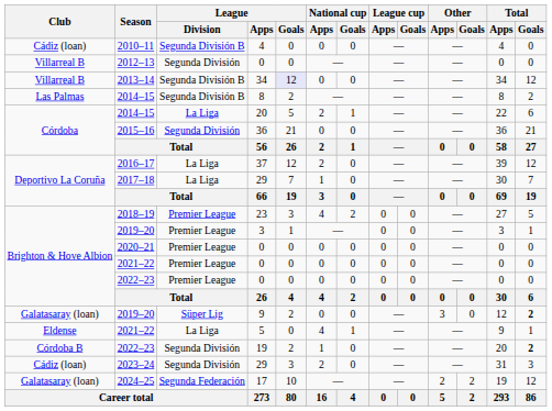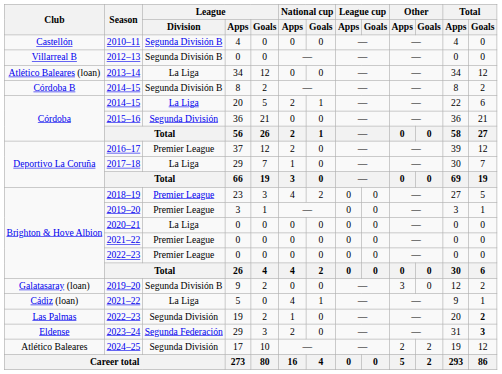 <table class="wikitable" style="text-align: center">
 <tr>
 <th rowspan="2">Club</th>
 <th rowspan="2">Season</th>
 <th colspan="3">League</th>
 <th colspan="2">National cup</th>
 <th colspan="2">League cup</th>
 <th colspan="2">Other</th>
 <th colspan="2">Total</th>
 </tr>
 <tr>
 <th>Division</th>
 <th>Apps</th>
 <th>Goals</th>
 <th>Apps</th>
 <th>Goals</th>
 <th>Apps</th>
 <th>Goals</th>
 <th>Apps</th>
 <th>Goals</th>
 <th>Apps</th>
 <th>Goals</th>
 </tr>
 <tr>
-<td><a href='#'>Cádiz</a> (loan)</td>
+<td><a href='#'>Castellón</a></td>
 <td><a href='#'>2010–11</a></td>
 <td><a href='#'>Segunda División B</a></td>
 <td>4</td>
 <td>0</td>
 <td>0</td>
 <td>0</td>
 <td colspan="2">—</td>
 <td colspan="2">—</td>
 <td>4</td>
 <td>0</td>
 </tr>
 <tr>
 <td><a href='#'>Villarreal B</a></td>
 <td><a href='#'>2012–13</a></td>
-<td>Segunda División</td>
+<td>Segunda División B</td>
 <td>0</td>
 <td>0</td>
 <td colspan="2">—</td>
 <td colspan="2">—</td>
 <td colspan="2">—</td>
 <td>0</td>
 <td>0</td>
 </tr>
 <tr>
-<td><a href='#'>Villarreal B</a></td>
+<td><a href='#'>Atlético Baleares</a> (loan)</td>
 <td><a href='#'>2013–14</a></td>
-<td>Segunda División B</td>
+<td>La Liga</td>
 <td>34</td>
-<td style="background: lavender;">12</td>
+<td>12</td>
 <td>0</td>
 <td>0</td>
 <td colspan="2">—</td>
 <td colspan="2">—</td>
 <td>34</td>
 <td>12</td>
 </tr>
 <tr>
-<td><a href='#'>Las Palmas</a></td>
+<td><a href='#'>Córdoba B</a></td>
 <td><a href='#'>2014–15</a></td>
 <td>Segunda División B</td>
 <td>8</td>
 <td>2</td>
 <td colspan="2">—</td>
 <td colspan="2">—</td>
 <td colspan="2">—</td>
 <td>8</td>
 <td>2</td>
 </tr>
 <tr>
 <td rowspan="3"><a href='#'>Córdoba</a></td>
 <td><a href='#'>2014–15</a></td>
 <td><a href='#'>La Liga</a></td>
 <td>20</td>
 <td>5</td>
 <td>2</td>
 <td>1</td>
 <td colspan="2">—</td>
 <td colspan="2">—</td>
 <td>22</td>
 <td>6</td>
 </tr>
 <tr>
 <td><a href='#'>2015–16</a></td>
 <td><a href='#'>Segunda División</a></td>
 <td>36</td>
 <td>21</td>
 <td>0</td>
 <td>0</td>
 <td colspan="2">—</td>
 <td colspan="2">—</td>
 <td>36</td>
 <td>21</td>
 </tr>
 <tr>
 <th colspan="2">Total</th>
 <th>56</th>
 <th>26</th>
 <th>2</th>
 <th>1</th>
 <th colspan="2">—</th>
 <th>0</th>
 <th>0</th>
 <th>58</th>
 <th>27</th>
 </tr>
 <tr>
 <td rowspan="3"><a href='#'>Deportivo La Coruña</a></td>
 <td><a href='#'>2016–17</a></td>
-<td>La Liga</td>
+<td>Premier League</td>
 <td>37</td>
 <td>12</td>
 <td>2</td>
 <td>0</td>
 <td colspan="2">—</td>
 <td colspan="2">—</td>
 <td>39</td>
 <td>12</td>
 </tr>
 <tr>
 <td><a href='#'>2017–18</a></td>
 <td>La Liga</td>
 <td>29</td>
 <td>7</td>
 <td>1</td>
 <td>0</td>
 <td colspan="2">—</td>
 <td colspan="2">—</td>
 <td>30</td>
 <td>7</td>
 </tr>
 <tr>
 <th colspan="2">Total</th>
 <th>66</th>
 <th>19</th>
 <th>3</th>
 <th>0</th>
 <th colspan="2">—</th>
 <th>0</th>
 <th>0</th>
 <th>69</th>
 <th>19</th>
 </tr>
 <tr>
 <td rowspan=6><a href='#'>Brighton & Hove Albion</a></td>
 <td><a href='#'>2018–19</a></td>
 <td><a href='#'>Premier League</a></td>
 <td>23</td>
 <td>3</td>
 <td>4</td>
 <td>2</td>
 <td>0</td>
 <td>0</td>
 <td colspan="2">—</td>
 <td>27</td>
 <td>5</td>
 </tr>
 <tr>
 <td><a href='#'>2019–20</a></td>
 <td>Premier League</td>
 <td>3</td>
 <td>1</td>
 <td colspan="2">—</td>
 <td>0</td>
 <td>0</td>
 <td colspan="2">—</td>
 <td>3</td>
 <td>1</td>
 </tr>
 <tr>
 <td><a href='#'>2020–21</a></td>
-<td>Premier League</td>
+<td>La Liga</td>
 <td>0</td>
 <td>0</td>
 <td>0</td>
 <td>0</td>
 <td>0</td>
 <td>0</td>
 <td colspan="2">—</td>
 <td>0</td>
 <td>0</td>
 </tr>
 <tr>
 <td><a href='#'>2021–22</a></td>
 <td>Premier League</td>
 <td>0</td>
 <td>0</td>
 <td>0</td>
 <td>0</td>
 <td>0</td>
 <td>0</td>
 <td colspan="2">—</td>
 <td>0</td>
 <td>0</td>
 </tr>
 <tr>
 <td><a href='#'>2022–23</a></td>
 <td>Premier League</td>
 <td>0</td>
 <td>0</td>
 <td>0</td>
 <td>0</td>
 <td>0</td>
 <td>0</td>
 <td colspan="2">—</td>
 <td>0</td>
 <td>0</td>
 </tr>
 <tr>
 <th colspan="2">Total</th>
 <th>26</th>
 <th>4</th>
 <th>4</th>
 <th>2</th>
 <th>0</th>
 <th>0</th>
 <th>0</th>
 <th>0</th>
 <th>30</th>
 <th>6</th>
 </tr>
 <tr>
 <td rowspan=1><a href='#'>Galatasaray</a> (loan)</td>
 <td><a href='#'>2019–20</a></td>
-<td><a href='#'>Süper Lig</a></td>
+<td>Segunda División B</td>
 <td>9</td>
 <td>2</td>
 <td>0</td>
 <td>0</td>
 <td colspan="2">—</td>
 <td>3</td>
 <td>0</td>
 <td>12</td>
-<td><strong>2</strong></td>
+<td>2</td>
 </tr>
 <tr>
-<td><a href='#'>Eldense</a></td>
+<td><a href='#'>Cádiz</a> (loan)</td>
 <td><a href='#'>2021–22</a></td>
 <td>La Liga</td>
 <td>5</td>
 <td>0</td>
 <td>4</td>
 <td>1</td>
 <td colspan="2">—</td>
 <td colspan="2">—</td>
 <td>9</td>
 <td>1</td>
 </tr>
 <tr>
-<td><a href='#'>Córdoba B</a></td>
+<td><a href='#'>Las Palmas</a></td>
 <td><a href='#'>2022–23</a></td>
 <td>Segunda División</td>
 <td>19</td>
 <td>2</td>
 <td>1</td>
 <td>0</td>
 <td colspan="2">—</td>
 <td colspan="2">—</td>
 <td>20</td>
 <td><strong>2</strong></td>
 </tr>
 <tr>
-<td><a href='#'>Cádiz</a> (loan)</td>
+<td><a href='#'>Eldense</a></td>
 <td><a href='#'>2023–24</a></td>
-<td>Segunda División</td>
+<td><a href='#'>Segunda Federación</a></td>
 <td>29</td>
 <td>3</td>
 <td>2</td>
 <td>0</td>
 <td colspan="2">—</td>
 <td colspan="2">—</td>
 <td>31</td>
-<td>3</td>
+<td><strong>3</strong></td>
 </tr>
 <tr>
-<td rowspan=1><a href='#'>Galatasaray</a> (loan)</td>
+<td>Atlético Baleares</td>
 <td><a href='#'>2024–25</a></td>
-<td><a href='#'>Segunda Federación</a></td>
+<td>Segunda División</td>
 <td>17</td>
 <td>10</td>
 <td colspan="2">—</td>
 <td colspan="2">—</td>
 <td>2</td>
 <td>2</td>
 <td>19</td>
 <td>12</td>
 </tr>
 <tr>
 <th colspan="3">Career total</th>
 <th>273</th>
 <th>80</th>
 <th>16</th>
 <th>4</th>
 <th>0</th>
 <th>0</th>
 <th>5</th>
 <th>2</th>
 <th>293</th>
 <th>86</th>
 </tr>
 </table>
